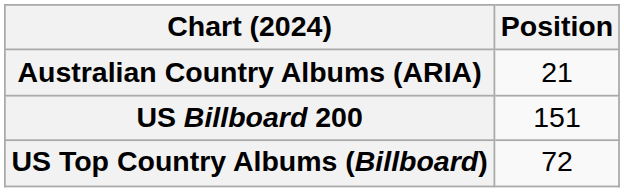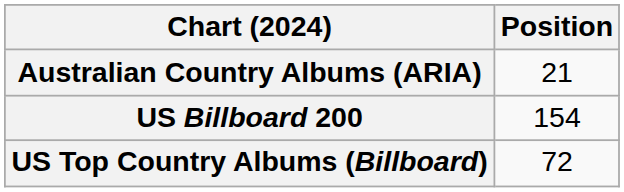 <table class="wikitable sortable plainrowheaders" style="text-align:center">
 <tr>
 <th scope="col">Chart (2024)</th>
 <th scope="col">Position</th>
 </tr>
 <tr>
 <th scope="row">Australian Country Albums (ARIA)</th>
 <td>21</td>
 </tr>
 <tr>
 <th scope="row">US <em>Billboard</em> 200</th>
-<td>151</td>
+<td>154</td>
 </tr>
 <tr>
 <th scope="row">US Top Country Albums (<em>Billboard</em>)</th>
 <td>72</td>
 </tr>
 </table>
